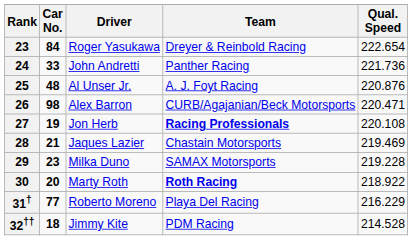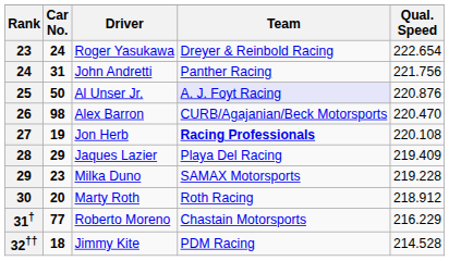 <table class="wikitable" style="font-size:95%;">
 <tr>
 </tr>
 <tr>
 <th>Rank</th>
 <th>Car<br>No.</th>
 <th>Driver</th>
 <th>Team</th>
 <th>Qual.<br>Speed</th>
 </tr>
 <tr>
 <th>23</th>
-<td style="text-align:center"><strong>84</strong></td>
+<td style="text-align:center"><strong>24</strong></td>
 <td> <a href='#'>Roger Yasukawa</a></td>
 <td><a href='#'>Dreyer & Reinbold Racing</a></td>
 <td align=center>222.654</td>
 </tr>
 <tr>
 <th>24</th>
-<td style="text-align:center"><strong>33</strong></td>
+<td style="text-align:center"><strong>31</strong></td>
 <td> <a href='#'>John Andretti</a></td>
 <td><a href='#'>Panther Racing</a></td>
-<td align=center>221.736</td>
+<td align=center>221.756</td>
 </tr>
 <tr>
 <th>25</th>
-<td style="text-align:center"><strong>48</strong></td>
+<td style="text-align:center"><strong>50</strong></td>
 <td> <a href='#'>Al Unser Jr.</a></td>
-<td><a href='#'>A. J. Foyt Racing</a></td>
+<td style="background: lavender;"><a href='#'>A. J. Foyt Racing</a></td>
 <td align=center>220.876</td>
 </tr>
 <tr>
 <th>26</th>
 <td style="text-align:center"><strong>98</strong></td>
 <td> <a href='#'>Alex Barron</a></td>
 <td><a href='#'>CURB/Agajanian/Beck Motorsports</a></td>
-<td align=center>220.471</td>
+<td align=center>220.470</td>
 </tr>
 <tr>
 <th>27</th>
 <td style="text-align:center"><strong>19</strong></td>
 <td> <a href='#'>Jon Herb</a></td>
 <td><strong><a href='#'>Racing Professionals</a></strong></td>
 <td align=center>220.108</td>
 </tr>
 <tr>
 <th>28</th>
-<td style="text-align:center"><strong>21</strong></td>
+<td style="text-align:center"><strong>29</strong></td>
 <td> <a href='#'>Jaques Lazier</a></td>
-<td><a href='#'>Chastain Motorsports</a></td>
-<td align=center>219.469</td>
+<td><a href='#'>Playa Del Racing</a></td>
+<td align=center>219.409</td>
 </tr>
 <tr>
 <th>29</th>
 <td style="text-align:center"><strong>23</strong></td>
 <td> <a href='#'>Milka Duno</a></td>
 <td><a href='#'>SAMAX Motorsports</a></td>
 <td align=center>219.228</td>
 </tr>
 <tr>
 <th>30</th>
 <td style="text-align:center"><strong>20</strong></td>
 <td> <a href='#'>Marty Roth</a></td>
-<td><strong><a href='#'>Roth Racing</a></strong></td>
-<td align=center>218.922</td>
+<td><a href='#'>Roth Racing</a></td>
+<td align=center>218.912</td>
 </tr>
 <tr>
 <th>31<sup>†</sup></th>
 <td style="text-align:center"><strong>77</strong></td>
 <td> <a href='#'>Roberto Moreno</a></td>
-<td><a href='#'>Playa Del Racing</a></td>
+<td><a href='#'>Chastain Motorsports</a></td>
 <td align=center>216.229</td>
 </tr>
 <tr>
 <th>32<sup>††</sup></th>
 <td style="text-align:center"><strong>18</strong></td>
 <td> <a href='#'>Jimmy Kite</a></td>
 <td><a href='#'>PDM Racing</a></td>
 <td align=center>214.528</td>
 </tr>
 </table>
